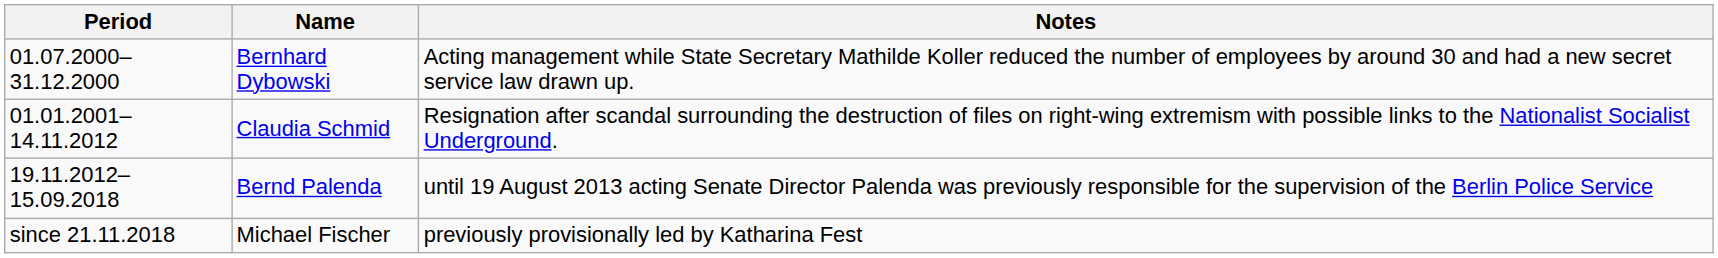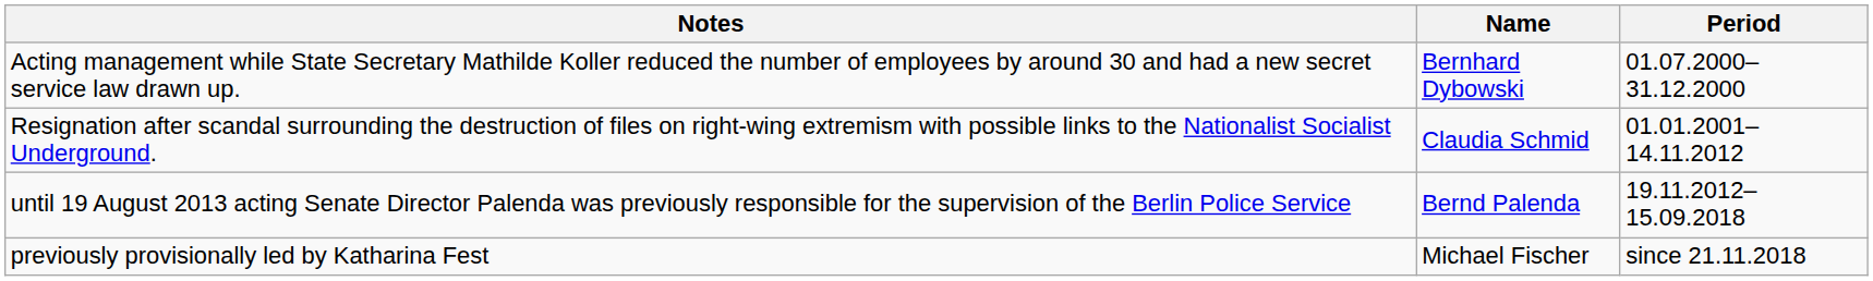 <table class="wikitable">
 <tr>
+<th>Notes</th>
+<th>Name</th>
 <th>Period</th>
-<th>Name</th>
-<th>Notes</th>
 </tr>
 <tr>
+<td>Acting management while State Secretary Mathilde Koller reduced the number of employees by around 30 and had a new secret service law drawn up.</td>
+<td><a href='#'>Bernhard Dybowski</a></td>
 <td>01.07.2000–31.12.2000</td>
-<td><a href='#'>Bernhard Dybowski</a></td>
-<td>Acting management while State Secretary Mathilde Koller reduced the number of employees by around 30 and had a new secret service law drawn up.</td>
 </tr>
 <tr>
+<td>Resignation after scandal surrounding the destruction of files on right-wing extremism with possible links to the <a href='#'>Nationalist Socialist Underground</a>.</td>
+<td><a href='#'>Claudia Schmid</a></td>
 <td>01.01.2001–14.11.2012</td>
-<td><a href='#'>Claudia Schmid</a></td>
-<td>Resignation after scandal surrounding the destruction of files on right-wing extremism with possible links to the <a href='#'>Nationalist Socialist Underground</a>.</td>
 </tr>
 <tr>
+<td>until 19 August 2013 acting Senate Director Palenda was previously responsible for the supervision of the <a href='#'>Berlin Police Service</a></td>
+<td><a href='#'>Bernd Palenda</a></td>
 <td>19.11.2012–15.09.2018</td>
-<td><a href='#'>Bernd Palenda</a></td>
-<td>until 19 August 2013 acting Senate Director Palenda was previously responsible for the supervision of the <a href='#'>Berlin Police Service</a></td>
 </tr>
 <tr>
+<td>previously provisionally led by Katharina Fest</td>
+<td>Michael Fischer</td>
 <td>since 21.11.2018</td>
-<td>Michael Fischer</td>
-<td>previously provisionally led by Katharina Fest</td>
 </tr>
 </table>
